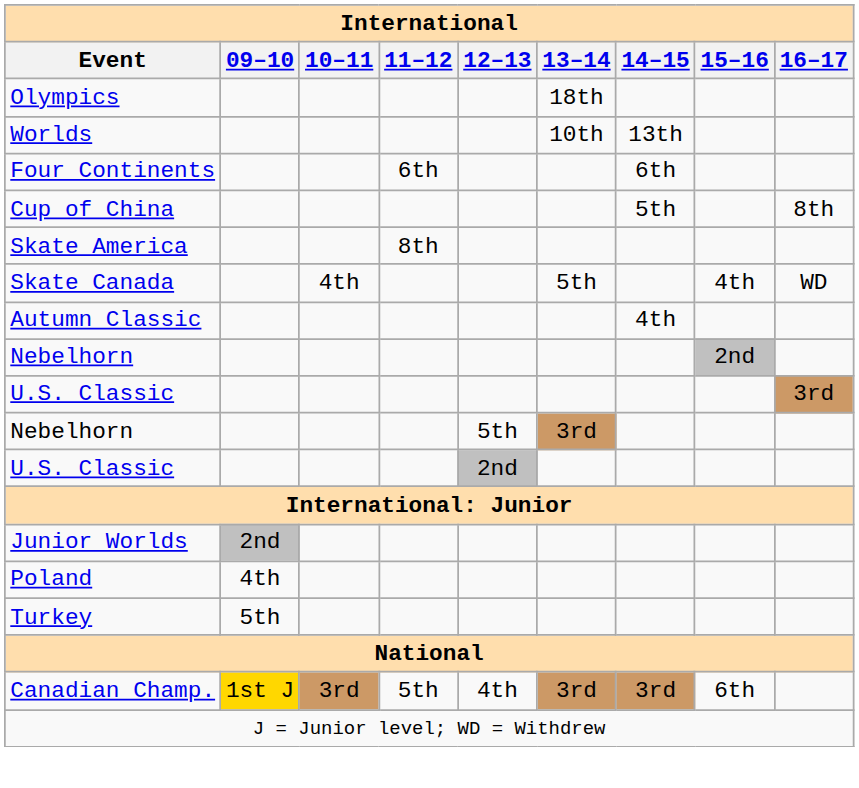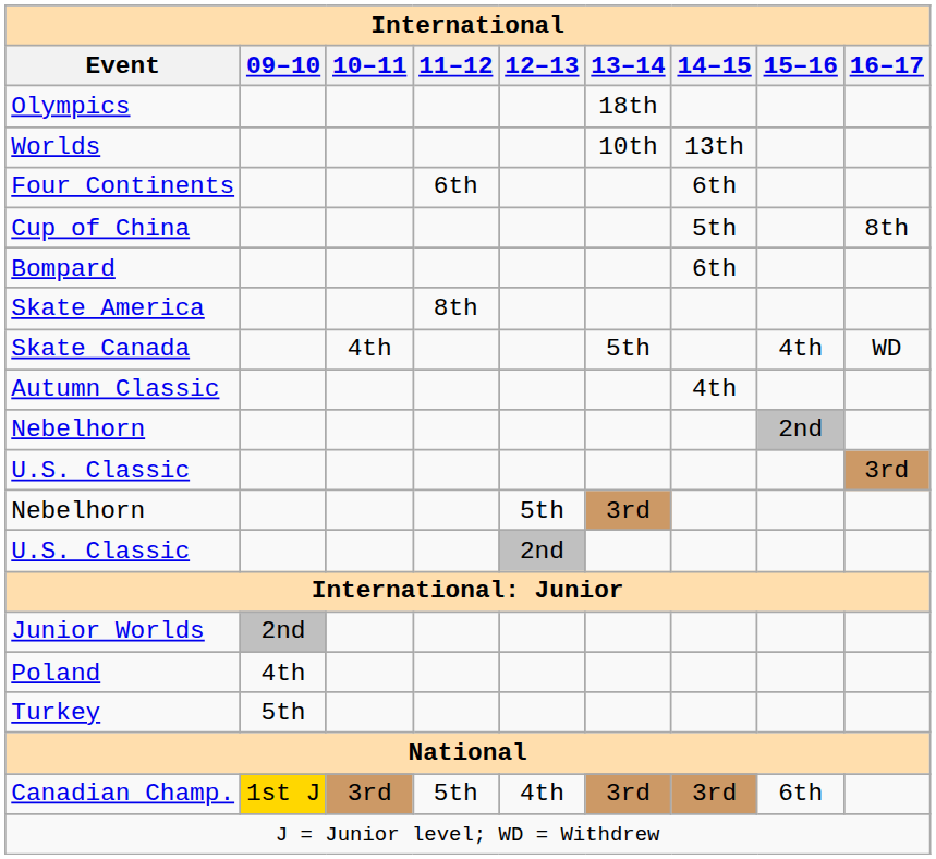 <table class="wikitable" style="text-align:center">
 <tr>
 <th style="background-color: #ffdead; " colspan=9 align=center>International</th>
 </tr>
 <tr>
 <th>Event</th>
 <th><a href='#'>09–10</a></th>
 <th><a href='#'>10–11</a></th>
 <th><a href='#'>11–12</a></th>
 <th><a href='#'>12–13</a></th>
 <th><a href='#'>13–14</a></th>
 <th><a href='#'>14–15</a></th>
 <th><a href='#'>15–16</a></th>
 <th><a href='#'>16–17</a></th>
 </tr>
 <tr>
 <td align=left><a href='#'>Olympics</a></td>
 <td></td>
 <td></td>
 <td></td>
 <td></td>
 <td>18th</td>
 <td></td>
 <td></td>
 <td></td>
 </tr>
 <tr>
 <td align=left><a href='#'>Worlds</a></td>
 <td></td>
 <td></td>
 <td></td>
 <td></td>
 <td>10th</td>
 <td>13th</td>
 <td></td>
 <td></td>
 </tr>
 <tr>
 <td align=left><a href='#'>Four Continents</a></td>
 <td></td>
 <td></td>
 <td>6th</td>
 <td></td>
 <td></td>
 <td>6th</td>
 <td></td>
 <td></td>
 </tr>
 <tr>
 <td align=left> <a href='#'>Cup of China</a></td>
 <td></td>
 <td></td>
 <td></td>
 <td></td>
 <td></td>
 <td>5th</td>
 <td></td>
 <td>8th</td>
+</tr>
+<tr>
+<td align=left> <a href='#'>Bompard</a></td>
+<td></td>
+<td></td>
+<td></td>
+<td></td>
+<td></td>
+<td>6th</td>
+<td></td>
+<td></td>
 </tr>
 <tr>
 <td align=left> <a href='#'>Skate America</a></td>
 <td></td>
 <td></td>
 <td>8th</td>
 <td></td>
 <td></td>
 <td></td>
 <td></td>
 <td></td>
 </tr>
 <tr>
 <td align=left> <a href='#'>Skate Canada</a></td>
 <td></td>
 <td>4th</td>
 <td></td>
 <td></td>
 <td>5th</td>
 <td></td>
 <td>4th</td>
 <td>WD</td>
 </tr>
 <tr>
 <td align=left> <a href='#'>Autumn Classic</a></td>
 <td></td>
 <td></td>
 <td></td>
 <td></td>
 <td></td>
 <td>4th</td>
 <td></td>
 <td></td>
 </tr>
 <tr>
 <td align=left> <a href='#'>Nebelhorn</a></td>
 <td></td>
 <td></td>
 <td></td>
 <td></td>
 <td></td>
 <td></td>
 <td bgcolor=silver>2nd</td>
 <td></td>
 </tr>
 <tr>
 <td align=left> <a href='#'>U.S. Classic</a></td>
 <td></td>
 <td></td>
 <td></td>
 <td></td>
 <td></td>
 <td></td>
 <td></td>
 <td bgcolor=cc9966>3rd</td>
 </tr>
 <tr>
 <td align=left>Nebelhorn</td>
 <td></td>
 <td></td>
 <td></td>
 <td>5th</td>
 <td bgcolor=cc9966>3rd</td>
 <td></td>
 <td></td>
 <td></td>
 </tr>
 <tr>
 <td align=left><a href='#'>U.S. Classic</a></td>
 <td></td>
 <td></td>
 <td></td>
 <td bgcolor=silver>2nd</td>
 <td></td>
 <td></td>
 <td></td>
 <td></td>
 </tr>
 <tr>
 <th style="background-color: #ffdead; " colspan=9 align=center>International: Junior</th>
 </tr>
 <tr>
 <td align=left><a href='#'>Junior Worlds</a></td>
 <td bgcolor=silver>2nd</td>
 <td></td>
 <td></td>
 <td></td>
 <td></td>
 <td></td>
 <td></td>
 <td></td>
 </tr>
 <tr>
 <td align=left> <a href='#'>Poland</a></td>
 <td>4th</td>
 <td></td>
 <td></td>
 <td></td>
 <td></td>
 <td></td>
 <td></td>
 <td></td>
 </tr>
 <tr>
 <td align=left> <a href='#'>Turkey</a></td>
 <td>5th</td>
 <td></td>
 <td></td>
 <td></td>
 <td></td>
 <td></td>
 <td></td>
 <td></td>
 </tr>
 <tr>
 <th style="background-color: #ffdead; " colspan=9 align=center>National</th>
 </tr>
 <tr>
 <td align=left><a href='#'>Canadian Champ.</a></td>
 <td bgcolor=gold>1st J</td>
 <td bgcolor=cc9966>3rd</td>
 <td>5th</td>
 <td>4th</td>
 <td bgcolor=cc9966>3rd</td>
 <td bgcolor=cc9966>3rd</td>
 <td>6th</td>
 <td></td>
 </tr>
 <tr>
 <td colspan=9 align=center><small> J = Junior level; WD = Withdrew </small></td>
 </tr>
 </table>
